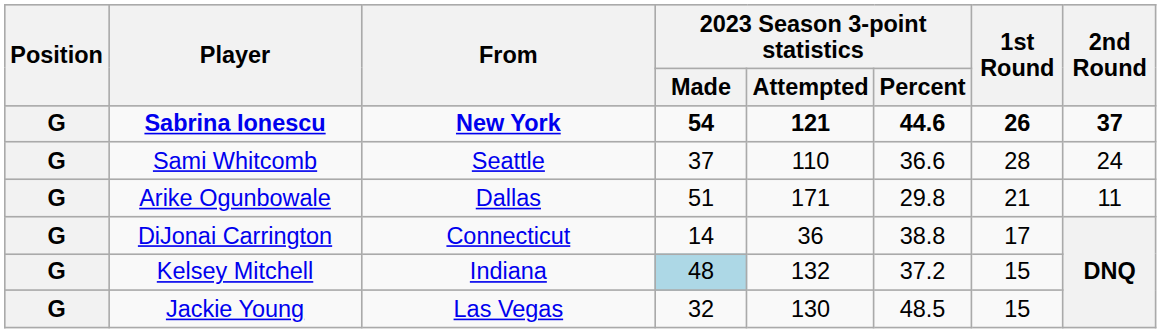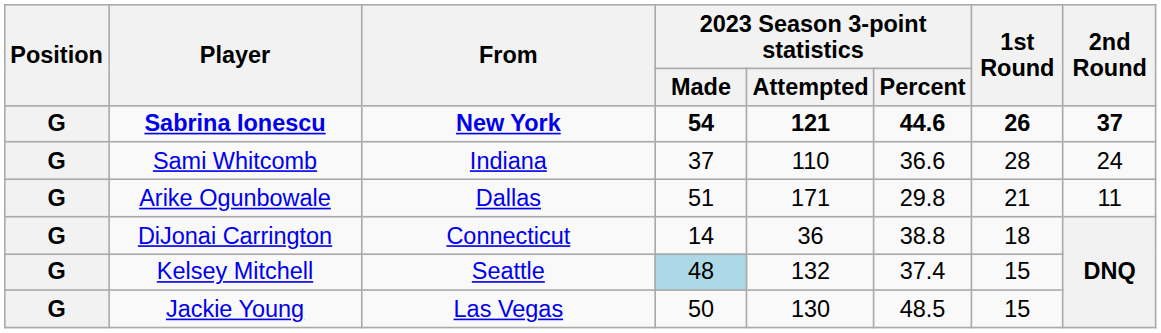 <table class="wikitable" style="width: 80%; text-align:center; font-size:90%">
 <tr>
 <th rowspan=2 width=50>Position</th>
 <th rowspan=2 width=150>Player</th>
 <th rowspan=2 width=175>From</th>
 <th colspan=3 width=150>2023 Season 3-point statistics</th>
 <th rowspan=2 width=50>1st Round</th>
 <th rowspan=2 width=50>2nd Round</th>
 </tr>
 <tr>
 <th width=50>Made</th>
 <th width=50>Attempted</th>
 <th width=50>Percent</th>
 </tr>
 <tr>
 <th><strong>G</strong></th>
 <td><strong><a href='#'>Sabrina Ionescu</a></strong></td>
 <td><strong><a href='#'>New York</a></strong></td>
 <td><strong>54</strong></td>
 <td><strong>121</strong></td>
 <td><strong>44.6</strong></td>
 <td><strong>26</strong></td>
 <td><strong>37</strong></td>
 </tr>
 <tr>
 <th>G</th>
 <td><a href='#'>Sami Whitcomb</a></td>
-<td><a href='#'>Seattle</a></td>
+<td><a href='#'>Indiana</a></td>
 <td>37</td>
 <td>110</td>
 <td>36.6</td>
 <td>28</td>
 <td>24</td>
 </tr>
 <tr>
 <th>G</th>
 <td><a href='#'>Arike Ogunbowale</a></td>
 <td><a href='#'>Dallas</a></td>
 <td>51</td>
 <td>171</td>
 <td>29.8</td>
 <td>21</td>
 <td>11</td>
 </tr>
 <tr>
 <th>G</th>
 <td><a href='#'>DiJonai Carrington</a></td>
 <td><a href='#'>Connecticut</a></td>
 <td>14</td>
 <td>36</td>
 <td>38.8</td>
-<td>17</td>
+<td>18</td>
 <th rowspan="3" style="text-align:center;">DNQ</th>
 </tr>
 <tr>
 <th>G</th>
 <td><a href='#'>Kelsey Mitchell</a></td>
-<td><a href='#'>Indiana</a></td>
+<td><a href='#'>Seattle</a></td>
 <td style="background: lightblue;">48</td>
 <td>132</td>
-<td>37.2</td>
+<td>37.4</td>
 <td>15</td>
 </tr>
 <tr>
 <th>G</th>
 <td><a href='#'>Jackie Young</a></td>
 <td><a href='#'>Las Vegas</a></td>
-<td>32</td>
+<td>50</td>
 <td>130</td>
 <td>48.5</td>
 <td>15</td>
 </tr>
 </table>
